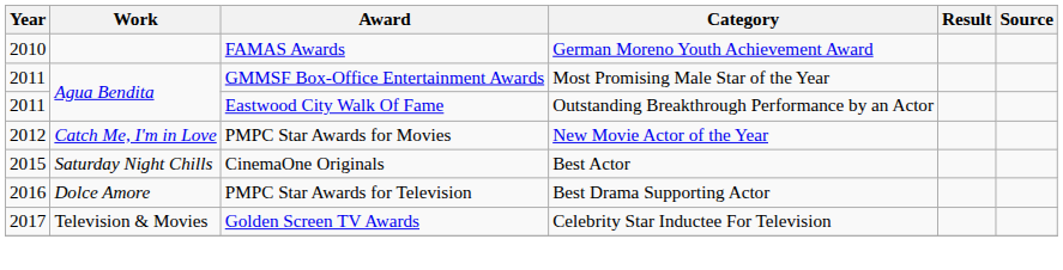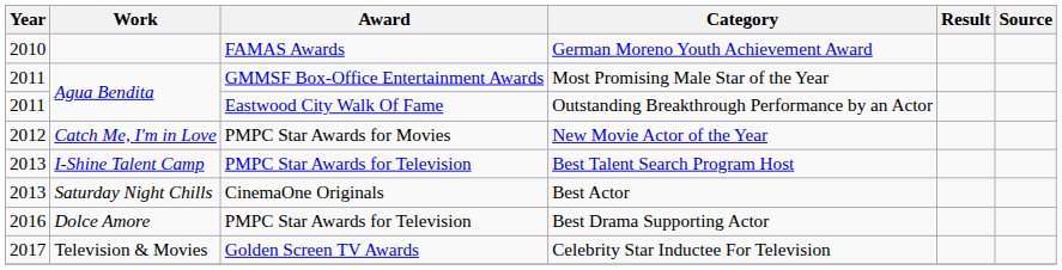 <table class="wikitable">
 <tr>
 <th>Year</th>
 <th>Work</th>
 <th>Award</th>
 <th>Category</th>
 <th>Result</th>
 <th>Source </th>
 </tr>
 <tr>
 <td>2010</td>
 <td></td>
 <td><a href='#'>FAMAS Awards</a></td>
 <td><a href='#'>German Moreno Youth Achievement Award</a></td>
 <td></td>
 <td></td>
 </tr>
 <tr>
 <td>2011</td>
 <td rowspan="2"><em><a href='#'>Agua Bendita</a></em></td>
 <td><a href='#'>GMMSF Box-Office Entertainment Awards</a></td>
 <td>Most Promising Male Star of the Year</td>
 <td></td>
 <td></td>
 </tr>
 <tr>
 <td>2011</td>
 <td><a href='#'>Eastwood City Walk Of Fame</a></td>
 <td>Outstanding Breakthrough Performance by an Actor</td>
 <td></td>
 <td></td>
 </tr>
 <tr>
 <td>2012</td>
 <td><em><a href='#'>Catch Me, I'm in Love</a></em></td>
 <td>PMPC Star Awards for Movies</td>
 <td><a href='#'>New Movie Actor of the Year</a></td>
 <td></td>
 <td></td>
 </tr>
 <tr>
-<td>2015</td>
+<td>2013</td>
+<td><em><a href='#'>I-Shine Talent Camp</a></em></td>
+<td><a href='#'>PMPC Star Awards for Television</a></td>
+<td><a href='#'>Best Talent Search Program Host</a></td>
+<td></td>
+<td></td>
+</tr>
+<tr>
+<td>2013</td>
 <td><em>Saturday Night Chills</em></td>
 <td>CinemaOne Originals</td>
 <td>Best Actor</td>
 <td></td>
 <td></td>
 </tr>
 <tr>
 <td>2016</td>
 <td><em>Dolce Amore</em></td>
 <td>PMPC Star Awards for Television</td>
 <td>Best Drama Supporting Actor</td>
 <td></td>
 <td></td>
 </tr>
 <tr>
 <td>2017</td>
 <td>Television & Movies</td>
 <td><a href='#'>Golden Screen TV Awards</a></td>
 <td>Celebrity Star Inductee For Television</td>
 <td></td>
 <td></td>
 </tr>
 <tr>
 </tr>
 </table>
